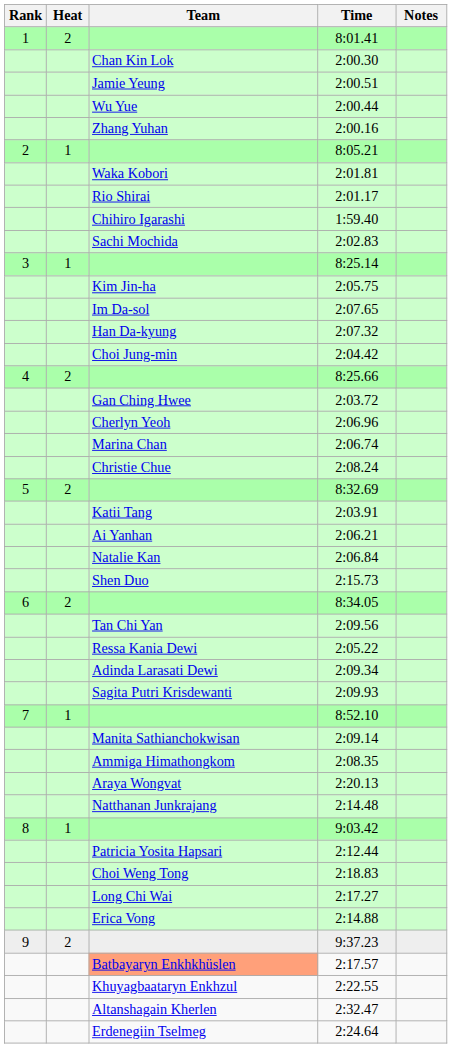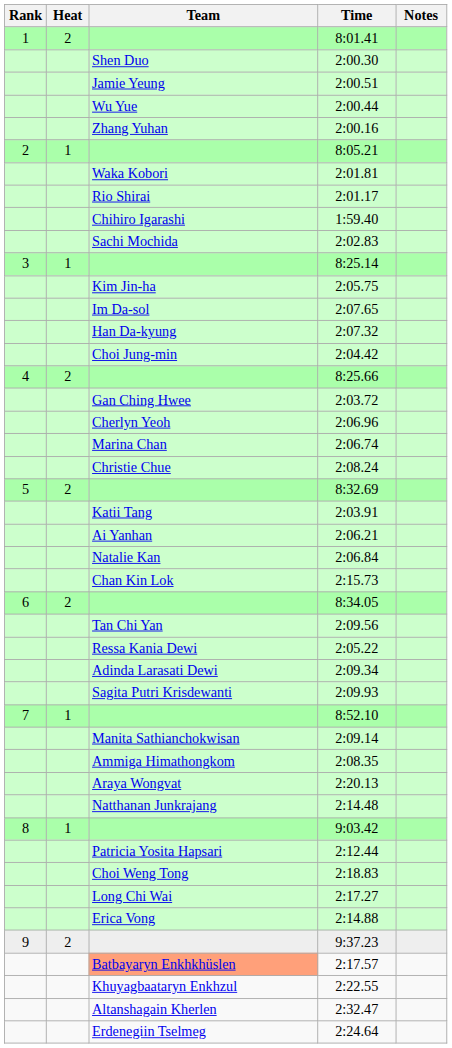 <table class="wikitable" style="text-align:center">
 <tr>
 <th width=40>Rank</th>
 <th width=40>Heat</th>
 <th width=250>Team</th>
 <th width=80>Time</th>
 <th width=50>Notes</th>
 </tr>
 <tr bgcolor="aaffaa">
 <td>1</td>
 <td>2</td>
 <td align=left></td>
 <td>8:01.41</td>
 <td></td>
 </tr>
 <tr bgcolor="ccffcc">
 <td></td>
 <td></td>
-<td align=left><a href='#'>Chan Kin Lok</a></td>
+<td align=left><a href='#'>Shen Duo</a></td>
 <td>2:00.30</td>
 <td></td>
 </tr>
 <tr bgcolor="ccffcc">
 <td></td>
 <td></td>
 <td align=left><a href='#'>Jamie Yeung</a></td>
 <td>2:00.51</td>
 <td></td>
 </tr>
 <tr bgcolor="ccffcc">
 <td></td>
 <td></td>
 <td align=left><a href='#'>Wu Yue</a></td>
 <td>2:00.44</td>
 <td></td>
 </tr>
 <tr bgcolor="ccffcc">
 <td></td>
 <td></td>
 <td align=left><a href='#'>Zhang Yuhan</a></td>
 <td>2:00.16</td>
 <td></td>
 </tr>
 <tr bgcolor="aaffaa">
 <td>2</td>
 <td>1</td>
 <td align=left></td>
 <td>8:05.21</td>
 <td></td>
 </tr>
 <tr bgcolor="ccffcc">
 <td></td>
 <td></td>
 <td align=left><a href='#'>Waka Kobori</a></td>
 <td>2:01.81</td>
 <td></td>
 </tr>
 <tr bgcolor="ccffcc">
 <td></td>
 <td></td>
 <td align=left><a href='#'>Rio Shirai</a></td>
 <td>2:01.17</td>
 <td></td>
 </tr>
 <tr bgcolor="ccffcc">
 <td></td>
 <td></td>
 <td align=left><a href='#'>Chihiro Igarashi</a></td>
 <td>1:59.40</td>
 <td></td>
 </tr>
 <tr bgcolor="ccffcc">
 <td></td>
 <td></td>
 <td align=left><a href='#'>Sachi Mochida</a></td>
 <td>2:02.83</td>
 <td></td>
 </tr>
 <tr bgcolor="aaffaa">
 <td>3</td>
 <td>1</td>
 <td align=left></td>
 <td>8:25.14</td>
 <td></td>
 </tr>
 <tr bgcolor="ccffcc">
 <td></td>
 <td></td>
 <td align=left><a href='#'>Kim Jin-ha</a></td>
 <td>2:05.75</td>
 <td></td>
 </tr>
 <tr bgcolor="ccffcc">
 <td></td>
 <td></td>
 <td align=left><a href='#'>Im Da-sol</a></td>
 <td>2:07.65</td>
 <td></td>
 </tr>
 <tr bgcolor="ccffcc">
 <td></td>
 <td></td>
 <td align=left><a href='#'>Han Da-kyung</a></td>
 <td>2:07.32</td>
 <td></td>
 </tr>
 <tr bgcolor="ccffcc">
 <td></td>
 <td></td>
 <td align=left><a href='#'>Choi Jung-min</a></td>
 <td>2:04.42</td>
 <td></td>
 </tr>
 <tr bgcolor="aaffaa">
 <td>4</td>
 <td>2</td>
 <td align=left></td>
 <td>8:25.66</td>
 <td></td>
 </tr>
 <tr bgcolor="ccffcc">
 <td></td>
 <td></td>
 <td align=left><a href='#'>Gan Ching Hwee</a></td>
 <td>2:03.72</td>
 <td></td>
 </tr>
 <tr bgcolor="ccffcc">
 <td></td>
 <td></td>
 <td align=left><a href='#'>Cherlyn Yeoh</a></td>
 <td>2:06.96</td>
 <td></td>
 </tr>
 <tr bgcolor="ccffcc">
 <td></td>
 <td></td>
 <td align=left><a href='#'>Marina Chan</a></td>
 <td>2:06.74</td>
 <td></td>
 </tr>
 <tr bgcolor="ccffcc">
 <td></td>
 <td></td>
 <td align=left><a href='#'>Christie Chue</a></td>
 <td>2:08.24</td>
 <td></td>
 </tr>
 <tr bgcolor="aaffaa">
 <td>5</td>
 <td>2</td>
 <td align=left></td>
 <td>8:32.69</td>
 <td></td>
 </tr>
 <tr bgcolor="ccffcc">
 <td></td>
 <td></td>
 <td align=left><a href='#'>Katii Tang</a></td>
 <td>2:03.91</td>
 <td></td>
 </tr>
 <tr bgcolor="ccffcc">
 <td></td>
 <td></td>
 <td align=left><a href='#'>Ai Yanhan</a></td>
 <td>2:06.21</td>
 <td></td>
 </tr>
 <tr bgcolor="ccffcc">
 <td></td>
 <td></td>
 <td align=left><a href='#'>Natalie Kan</a></td>
 <td>2:06.84</td>
 <td></td>
 </tr>
 <tr bgcolor="ccffcc">
 <td></td>
 <td></td>
-<td align=left><a href='#'>Shen Duo</a></td>
+<td align=left><a href='#'>Chan Kin Lok</a></td>
 <td>2:15.73</td>
 <td></td>
 </tr>
 <tr bgcolor="aaffaa">
 <td>6</td>
 <td>2</td>
 <td align=left></td>
 <td>8:34.05</td>
 <td></td>
 </tr>
 <tr bgcolor="ccffcc">
 <td></td>
 <td></td>
 <td align=left><a href='#'>Tan Chi Yan</a></td>
 <td>2:09.56</td>
 <td></td>
 </tr>
 <tr bgcolor="ccffcc">
 <td></td>
 <td></td>
 <td align=left><a href='#'>Ressa Kania Dewi</a></td>
 <td>2:05.22</td>
 <td></td>
 </tr>
 <tr bgcolor="ccffcc">
 <td></td>
 <td></td>
 <td align=left><a href='#'>Adinda Larasati Dewi</a></td>
 <td>2:09.34</td>
 <td></td>
 </tr>
 <tr bgcolor="ccffcc">
 <td></td>
 <td></td>
 <td align=left><a href='#'>Sagita Putri Krisdewanti</a></td>
 <td>2:09.93</td>
 <td></td>
 </tr>
 <tr bgcolor="aaffaa">
 <td>7</td>
 <td>1</td>
 <td align=left></td>
 <td>8:52.10</td>
 <td></td>
 </tr>
 <tr bgcolor="ccffcc">
 <td></td>
 <td></td>
 <td align=left><a href='#'>Manita Sathianchokwisan</a></td>
 <td>2:09.14</td>
 <td></td>
 </tr>
 <tr bgcolor="ccffcc">
 <td></td>
 <td></td>
 <td align=left><a href='#'>Ammiga Himathongkom</a></td>
 <td>2:08.35</td>
 <td></td>
 </tr>
 <tr bgcolor="ccffcc">
 <td></td>
 <td></td>
 <td align=left><a href='#'>Araya Wongvat</a></td>
 <td>2:20.13</td>
 <td></td>
 </tr>
 <tr bgcolor="ccffcc">
 <td></td>
 <td></td>
 <td align=left><a href='#'>Natthanan Junkrajang</a></td>
 <td>2:14.48</td>
 <td></td>
 </tr>
 <tr bgcolor="aaffaa">
 <td>8</td>
 <td>1</td>
 <td align=left></td>
 <td>9:03.42</td>
 <td></td>
 </tr>
 <tr bgcolor="ccffcc">
 <td></td>
 <td></td>
 <td align=left><a href='#'>Patricia Yosita Hapsari</a></td>
 <td>2:12.44</td>
 <td></td>
 </tr>
 <tr bgcolor="ccffcc">
 <td></td>
 <td></td>
 <td align=left><a href='#'>Choi Weng Tong</a></td>
 <td>2:18.83</td>
 <td></td>
 </tr>
 <tr bgcolor="ccffcc">
 <td></td>
 <td></td>
 <td align=left><a href='#'>Long Chi Wai</a></td>
 <td>2:17.27</td>
 <td></td>
 </tr>
 <tr bgcolor="ccffcc">
 <td></td>
 <td></td>
 <td align=left><a href='#'>Erica Vong</a></td>
 <td>2:14.88</td>
 <td></td>
 </tr>
 <tr bgcolor=eeeeee>
 <td>9</td>
 <td>2</td>
 <td align=left></td>
 <td>9:37.23</td>
 <td></td>
 </tr>
 <tr>
 <td></td>
 <td></td>
 <td align=left style="background: lightsalmon;"><a href='#'>Batbayaryn Enkhkhüslen</a></td>
 <td>2:17.57</td>
 <td></td>
 </tr>
 <tr>
 <td></td>
 <td></td>
 <td align=left><a href='#'>Khuyagbaataryn Enkhzul</a></td>
 <td>2:22.55</td>
 <td></td>
 </tr>
 <tr>
 <td></td>
 <td></td>
 <td align=left><a href='#'>Altanshagain Kherlen</a></td>
 <td>2:32.47</td>
 <td></td>
 </tr>
 <tr>
 <td></td>
 <td></td>
 <td align=left><a href='#'>Erdenegiin Tselmeg</a></td>
 <td>2:24.64</td>
 <td></td>
 </tr>
 </table>
